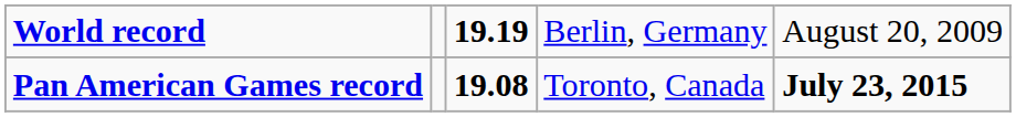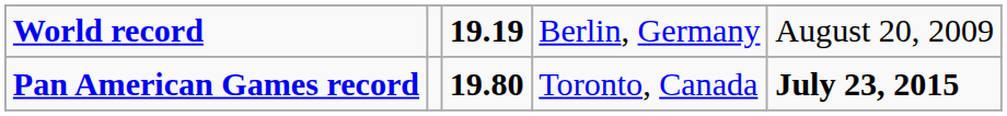 <table class="wikitable">
 <tr>
 <td><strong><a href='#'>World record</a></strong></td>
 <td></td>
 <td><strong>19.19</strong></td>
 <td><a href='#'>Berlin</a>, <a href='#'>Germany</a></td>
 <td>August 20, 2009</td>
 </tr>
 <tr>
 <td><strong><a href='#'>Pan American Games record</a></strong></td>
 <td></td>
-<td><strong>19.08</strong></td>
+<td><strong>19.80</strong></td>
 <td><a href='#'>Toronto</a>, <a href='#'>Canada</a></td>
 <td><strong>July 23, 2015</strong></td>
 </tr>
 </table>
